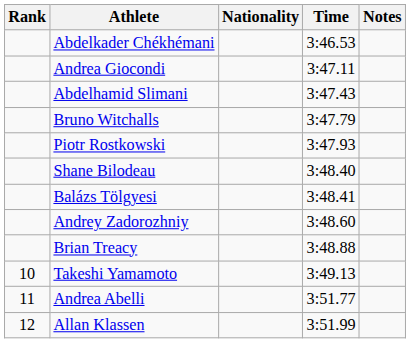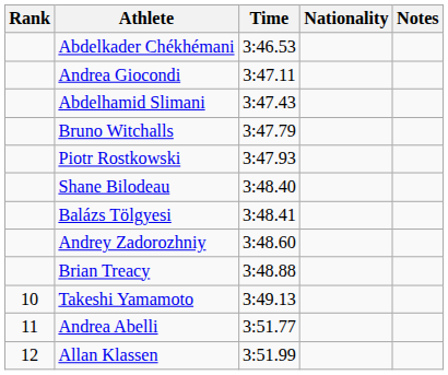 <table class="wikitable sortable" style="text-align:center">
 <tr>
 <th>Rank</th>
 <th>Athlete</th>
+<th>Time</th>
 <th>Nationality</th>
-<th>Time</th>
 <th>Notes</th>
 </tr>
 <tr>
 <td></td>
 <td align=left><a href='#'>Abdelkader Chékhémani</a></td>
+<td>3:46.53</td>
 <td align=left></td>
-<td>3:46.53</td>
 <td></td>
 </tr>
 <tr>
 <td></td>
 <td align=left><a href='#'>Andrea Giocondi</a></td>
+<td>3:47.11</td>
 <td align=left></td>
-<td>3:47.11</td>
 <td></td>
 </tr>
 <tr>
 <td></td>
 <td align=left><a href='#'>Abdelhamid Slimani</a></td>
+<td>3:47.43</td>
 <td align=left></td>
-<td>3:47.43</td>
 <td></td>
 </tr>
 <tr>
 <td></td>
 <td align=left><a href='#'>Bruno Witchalls</a></td>
+<td>3:47.79</td>
 <td align=left></td>
-<td>3:47.79</td>
 <td></td>
 </tr>
 <tr>
 <td></td>
 <td align=left><a href='#'>Piotr Rostkowski</a></td>
+<td>3:47.93</td>
 <td align=left></td>
-<td>3:47.93</td>
 <td></td>
 </tr>
 <tr>
 <td></td>
 <td align=left><a href='#'>Shane Bilodeau</a></td>
+<td>3:48.40</td>
 <td align=left></td>
-<td>3:48.40</td>
 <td></td>
 </tr>
 <tr>
 <td></td>
 <td align=left><a href='#'>Balázs Tölgyesi</a></td>
+<td>3:48.41</td>
 <td align=left></td>
-<td>3:48.41</td>
 <td></td>
 </tr>
 <tr>
 <td></td>
 <td align=left><a href='#'>Andrey Zadorozhniy</a></td>
+<td>3:48.60</td>
 <td align=left></td>
-<td>3:48.60</td>
 <td></td>
 </tr>
 <tr>
 <td></td>
 <td align=left><a href='#'>Brian Treacy</a></td>
+<td>3:48.88</td>
 <td align=left></td>
-<td>3:48.88</td>
 <td></td>
 </tr>
 <tr>
 <td>10</td>
 <td align=left><a href='#'>Takeshi Yamamoto</a></td>
+<td>3:49.13</td>
 <td align=left></td>
-<td>3:49.13</td>
 <td></td>
 </tr>
 <tr>
 <td>11</td>
 <td align=left><a href='#'>Andrea Abelli</a></td>
+<td>3:51.77</td>
 <td align=left></td>
-<td>3:51.77</td>
 <td></td>
 </tr>
 <tr>
 <td>12</td>
 <td align=left><a href='#'>Allan Klassen</a></td>
+<td>3:51.99</td>
 <td align=left></td>
-<td>3:51.99</td>
 <td></td>
 </tr>
 </table>
